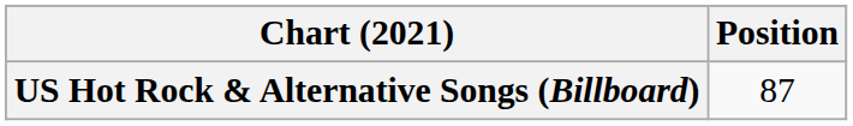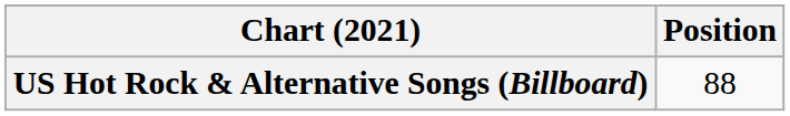 <table class="wikitable plainrowheaders" style="text-align:center">
 <tr>
 <th scope="col">Chart (2021)</th>
 <th scope="col">Position</th>
 </tr>
 <tr>
 <th scope="row">US Hot Rock & Alternative Songs (<em>Billboard</em>)</th>
-<td>87</td>
+<td>88</td>
 </tr>
 </table>
